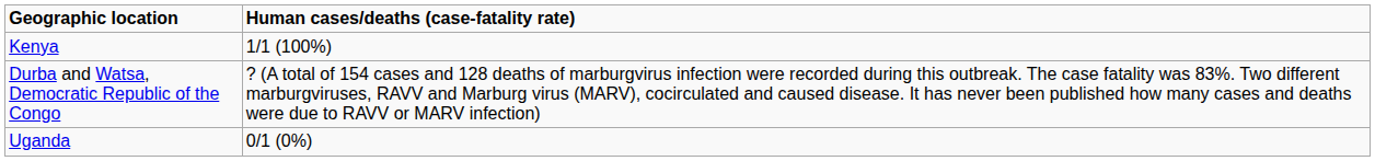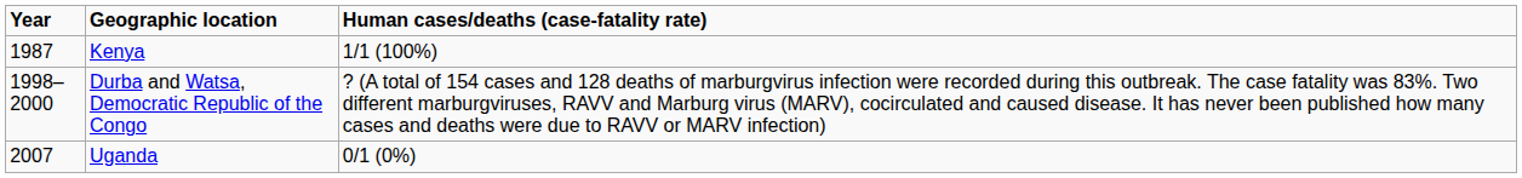 <table class="sortable wikitable">
 <tr>
+<td><strong>Year</strong></td>
 <td><strong>Geographic location</strong></td>
 <td><strong>Human cases/deaths (case-fatality rate)</strong></td>
 </tr>
 <tr valign="TOP">
+<td>1987</td>
 <td><a href='#'>Kenya</a></td>
 <td>1/1 (100%)</td>
 </tr>
 <tr valign="TOP">
+<td>1998–2000</td>
 <td><a href='#'>Durba</a> and <a href='#'>Watsa</a>, <a href='#'>Democratic Republic of the Congo</a></td>
 <td>? (A total of 154 cases and 128 deaths of marburgvirus infection were recorded during this outbreak. The case fatality was 83%. Two different marburgviruses, RAVV and Marburg virus (MARV), cocirculated and caused disease. It has never been published how many cases and deaths were due to RAVV or MARV infection)</td>
 </tr>
 <tr valign="TOP">
+<td>2007</td>
 <td><a href='#'>Uganda</a></td>
 <td>0/1 (0%)</td>
 </tr>
 </table>
